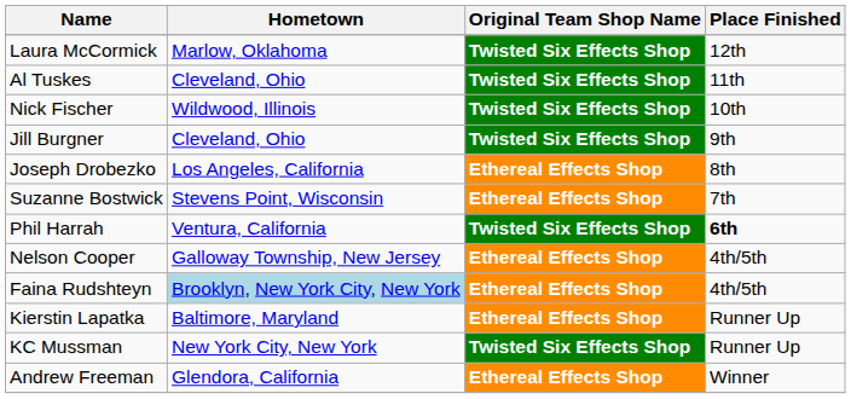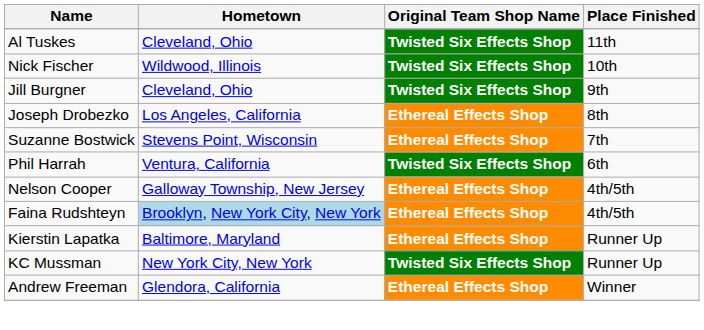 <table class="wikitable sortable">
 <tr>
 <th>Name</th>
 <th>Hometown</th>
 <th>Original Team Shop Name</th>
 <th>Place Finished</th>
 </tr>
 <tr>
-</tr>
-<tr>
-<td>Laura McCormick</td>
-<td><a href='#'>Marlow, Oklahoma</a></td>
-<td style="background:green; color:#fff;"><strong>Twisted Six Effects Shop</strong></td>
-<td>12th</td>
 </tr>
 <tr>
 <td>Al Tuskes</td>
 <td><a href='#'>Cleveland, Ohio</a></td>
 <td style="background:green; color:#fff;"><strong>Twisted Six Effects Shop</strong></td>
 <td>11th</td>
 </tr>
 <tr>
 <td>Nick Fischer</td>
 <td><a href='#'>Wildwood, Illinois</a></td>
 <td style="background:green; color:#fff;"><strong>Twisted Six Effects Shop</strong></td>
 <td>10th</td>
 </tr>
 <tr>
 <td>Jill Burgner</td>
 <td><a href='#'>Cleveland, Ohio</a></td>
 <td style="background:green; color:#fff;"><strong>Twisted Six Effects Shop</strong></td>
 <td>9th</td>
 </tr>
 <tr>
 <td>Joseph Drobezko</td>
 <td><a href='#'>Los Angeles, California</a></td>
 <td style="background:darkorange; color:#fff;"><strong>Ethereal Effects Shop</strong></td>
 <td>8th</td>
 </tr>
 <tr>
 <td>Suzanne Bostwick</td>
 <td><a href='#'>Stevens Point, Wisconsin</a></td>
 <td style="background:darkorange; color:#fff;"><strong>Ethereal Effects Shop</strong></td>
 <td>7th</td>
 </tr>
 <tr>
 <td>Phil Harrah</td>
 <td><a href='#'>Ventura, California</a></td>
 <td style="background:green; color:#fff;"><strong>Twisted Six Effects Shop</strong></td>
-<td><strong>6th</strong></td>
+<td>6th</td>
 </tr>
 <tr>
 <td>Nelson Cooper</td>
 <td><a href='#'>Galloway Township, New Jersey</a></td>
 <td style="background:darkorange; color:#fff;"><strong>Ethereal Effects Shop</strong></td>
 <td>4th/5th</td>
 </tr>
 <tr>
 <td>Faina Rudshteyn</td>
 <td style="background: lightblue;"><a href='#'>Brooklyn</a>, <a href='#'>New York City</a>, <a href='#'>New York</a></td>
 <td style="background:darkorange; color:#fff;"><strong>Ethereal Effects Shop</strong></td>
 <td>4th/5th</td>
 </tr>
 <tr>
 <td>Kierstin Lapatka</td>
 <td><a href='#'>Baltimore, Maryland</a></td>
 <td style="background:darkorange; color:#fff;"><strong>Ethereal Effects Shop</strong></td>
 <td>Runner Up</td>
 </tr>
 <tr>
 <td>KC Mussman</td>
 <td><a href='#'>New York City, New York</a></td>
 <td style="background:green; color:#fff;"><strong>Twisted Six Effects Shop</strong></td>
 <td>Runner Up</td>
 </tr>
 <tr>
 <td>Andrew Freeman</td>
 <td><a href='#'>Glendora, California</a></td>
 <td style="background:darkorange; color:#fff;"><strong>Ethereal Effects Shop</strong></td>
 <td>Winner</td>
 </tr>
 <tr>
 </tr>
 </table>
